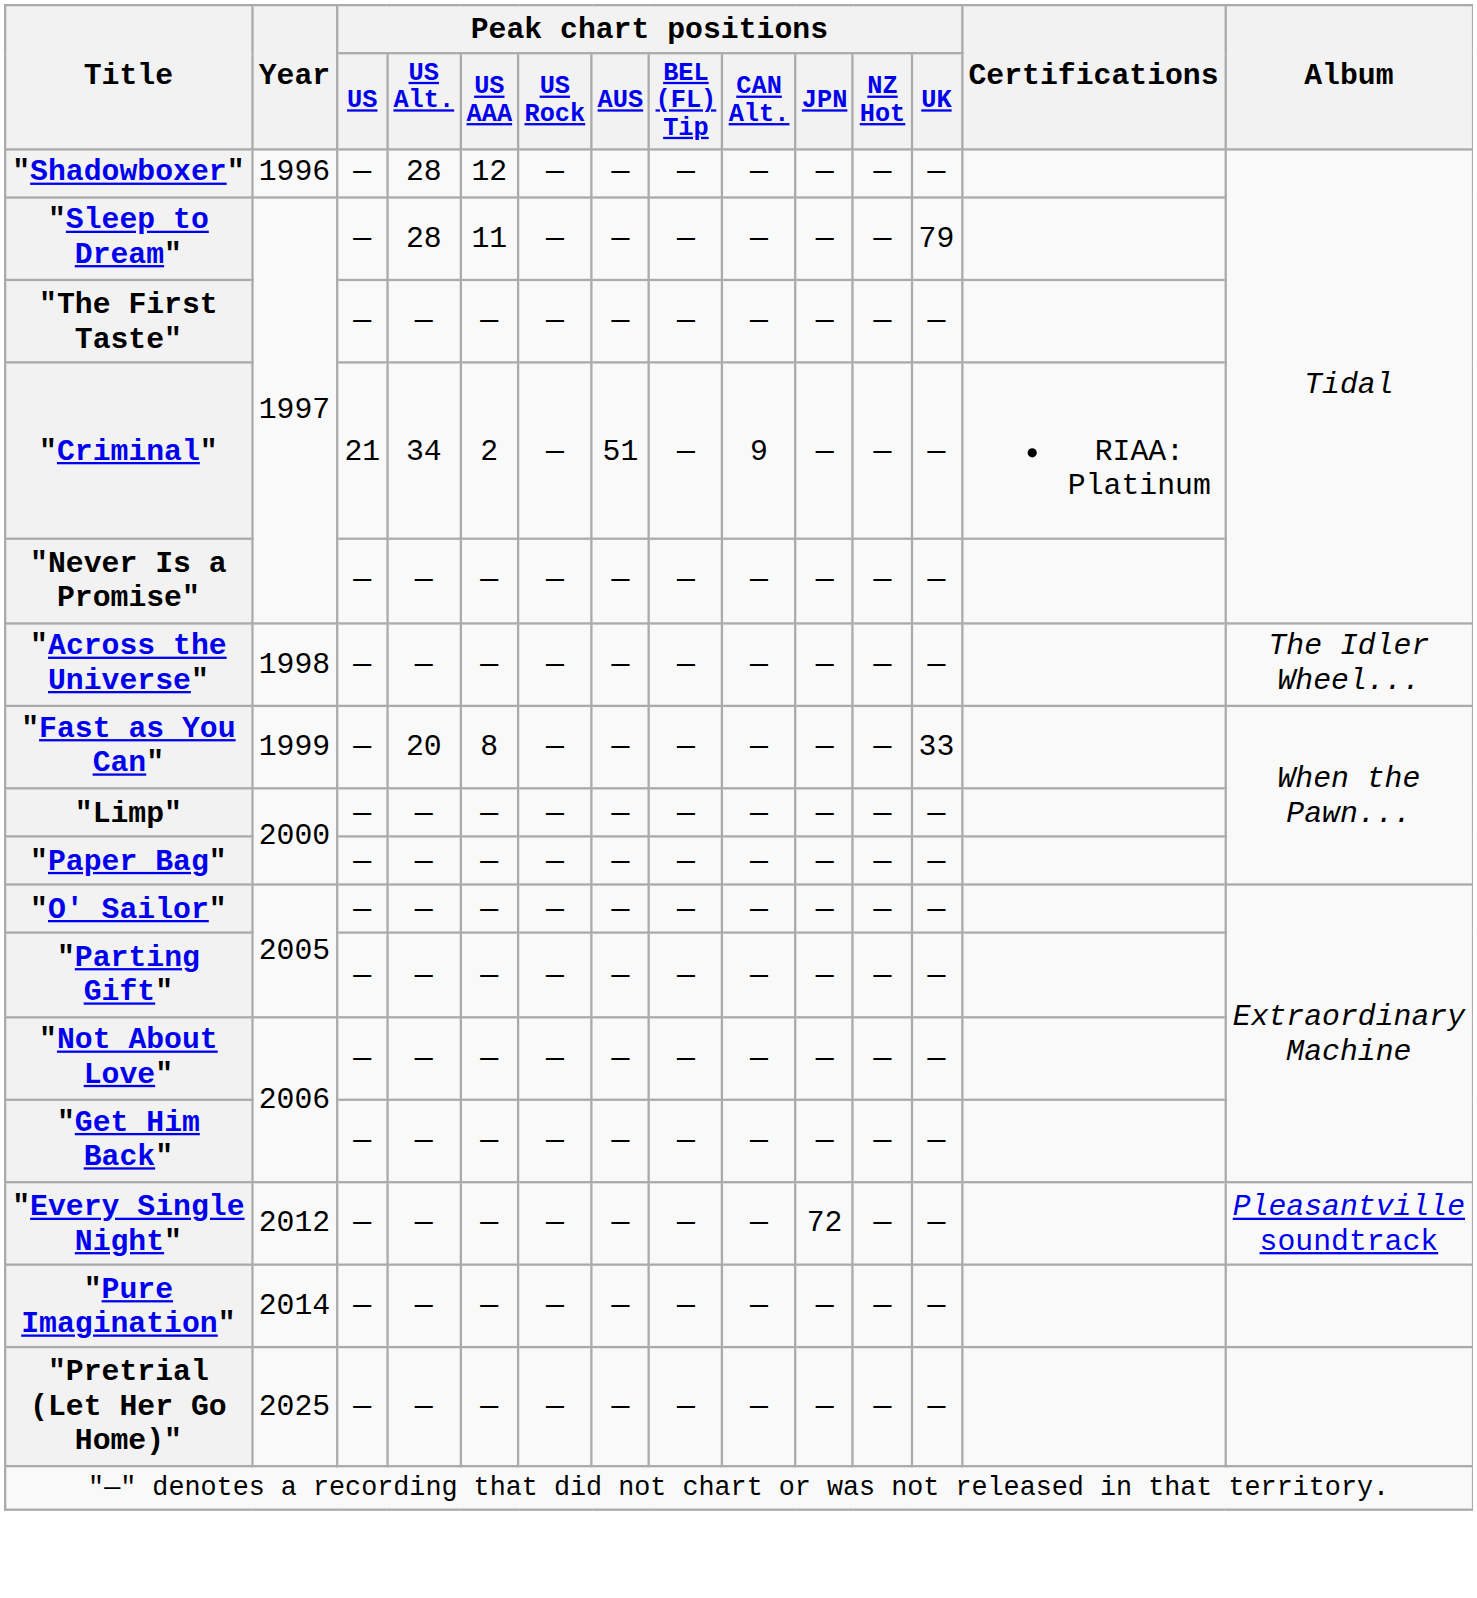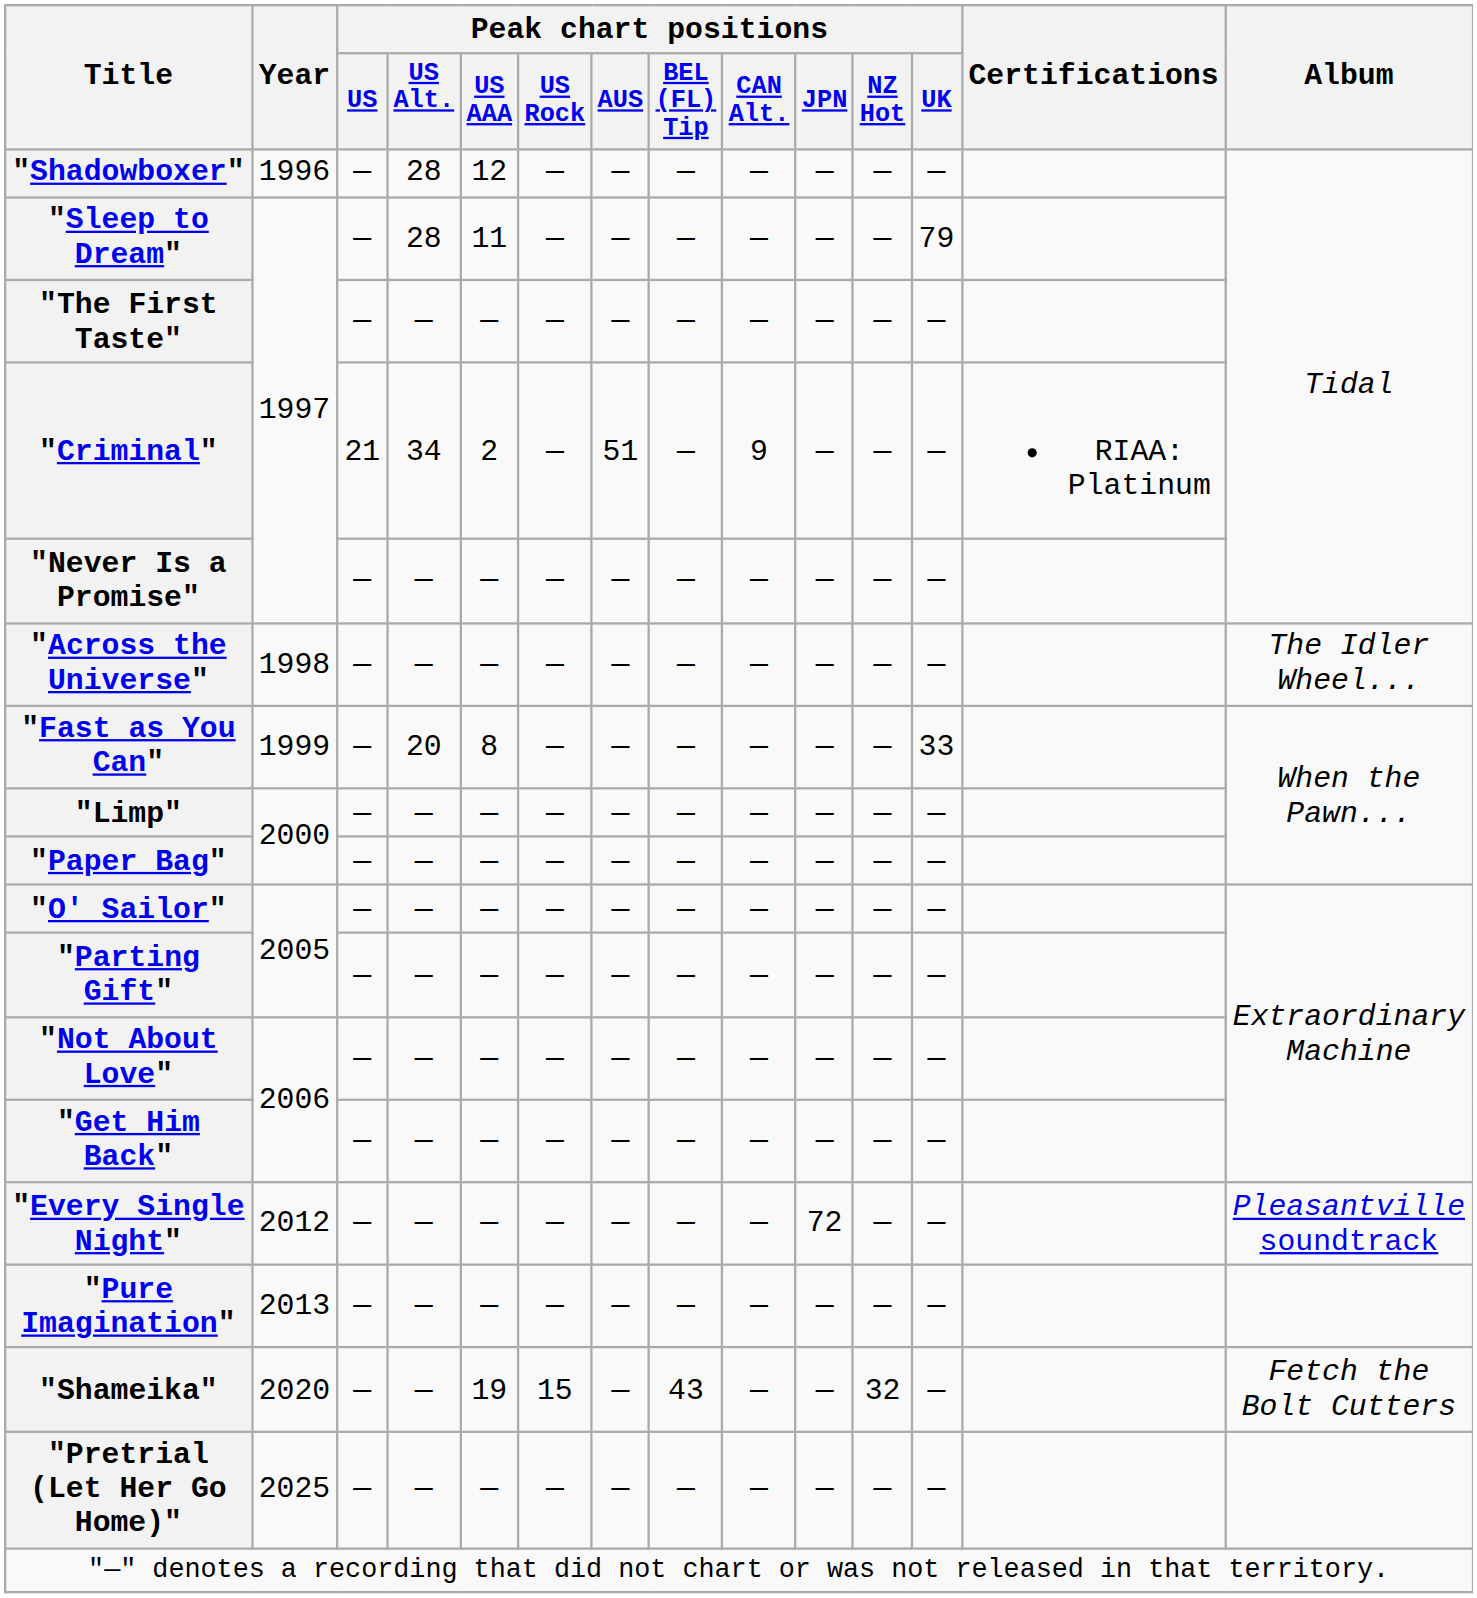 <table class="wikitable plainrowheaders" style="text-align:center;">
 <tr>
 <th scope="col" rowspan="2" style="width:16em;">Title</th>
 <th scope="col" rowspan="2" style="width:1em;">Year</th>
 <th scope="col" colspan="10">Peak chart positions</th>
 <th scope="col" rowspan="2">Certifications</th>
 <th scope="col" rowspan="2">Album</th>
 </tr>
 <tr>
 <th scope="col" style="width:2.5em;font-size:85%;"><a href='#'>US</a><br></th>
 <th scope="col" style="width:2.5em;font-size:85%;"><a href='#'>US<br>Alt.<br></a><br></th>
 <th scope="col" style="width:2.5em;font-size:85%;"><a href='#'>US<br>AAA</a><br></th>
 <th scope="col" style="width:2.5em;font-size:85%;"><a href='#'>US<br>Rock</a><br></th>
 <th scope="col" style="width:2.5em;font-size:85%;"><a href='#'>AUS</a><br></th>
 <th scope="col" style="width:2.5em;font-size:85%;"><a href='#'>BEL<br>(FL)<br>Tip</a><br></th>
 <th scope="col" style="width:2.5em;font-size:85%;"><a href='#'>CAN<br>Alt.</a><br></th>
 <th scope="col" style="width:2.5em;font-size:85%;"><a href='#'>JPN</a><br></th>
 <th scope="col" style="width:2.5em;font-size:85%;"><a href='#'>NZ<br>Hot</a><br></th>
 <th scope="col" style="width:2.5em;font-size:85%;"><a href='#'>UK</a><br></th>
 </tr>
 <tr>
 <th scope="row">"<a href='#'>Shadowboxer</a>"</th>
 <td rowspan="1">1996</td>
 <td>—</td>
 <td>28</td>
 <td>12</td>
 <td>—</td>
 <td>—</td>
 <td>—</td>
 <td>—</td>
 <td>—</td>
 <td>—</td>
 <td>—</td>
 <td></td>
 <td rowspan="5"><em>Tidal</em></td>
 </tr>
 <tr>
 <th scope="row">"<a href='#'>Sleep to Dream</a>"</th>
 <td rowspan="4">1997</td>
 <td>—</td>
 <td>28</td>
 <td>11</td>
 <td>—</td>
 <td>—</td>
 <td>—</td>
 <td>—</td>
 <td>—</td>
 <td>—</td>
 <td>79</td>
 <td></td>
 </tr>
 <tr>
 <th scope="row">"The First Taste"</th>
 <td>—</td>
 <td>—</td>
 <td>—</td>
 <td>—</td>
 <td>—</td>
 <td>—</td>
 <td>—</td>
 <td>—</td>
 <td>—</td>
 <td>—</td>
 <td></td>
 </tr>
 <tr>
 <th scope="row">"<a href='#'>Criminal</a>"</th>
 <td>21</td>
 <td>34</td>
 <td>2</td>
 <td>—</td>
 <td>51</td>
 <td>—</td>
 <td>9</td>
 <td>—</td>
 <td>—</td>
 <td>—</td>
 <td><br><ul><li>RIAA: Platinum</li></ul></td>
 </tr>
 <tr>
 <th scope="row">"Never Is a Promise"</th>
 <td>—</td>
 <td>—</td>
 <td>—</td>
 <td>—</td>
 <td>—</td>
 <td>—</td>
 <td>—</td>
 <td>—</td>
 <td>—</td>
 <td>—</td>
 <td></td>
 </tr>
 <tr>
 <th scope="row">"<a href='#'>Across the Universe</a>"</th>
 <td>1998</td>
 <td>—</td>
 <td>—</td>
 <td>—</td>
 <td>—</td>
 <td>—</td>
 <td>—</td>
 <td>—</td>
 <td>—</td>
 <td>—</td>
 <td>—</td>
 <td></td>
 <td><em>The Idler Wheel...</em></td>
 </tr>
 <tr>
 <th scope="row">"<a href='#'>Fast as You Can</a>"</th>
 <td>1999</td>
 <td>—</td>
 <td>20</td>
 <td>8</td>
 <td>—</td>
 <td>—</td>
 <td>—</td>
 <td>—</td>
 <td>—</td>
 <td>—</td>
 <td>33</td>
 <td></td>
 <td rowspan="3"><em>When the Pawn...</em></td>
 </tr>
 <tr>
 <th scope="row">"Limp"</th>
 <td rowspan="2">2000</td>
 <td>—</td>
 <td>—</td>
 <td>—</td>
 <td>—</td>
 <td>—</td>
 <td>—</td>
 <td>—</td>
 <td>—</td>
 <td>—</td>
 <td>—</td>
 <td></td>
 </tr>
 <tr>
 <th scope="row">"<a href='#'>Paper Bag</a>"</th>
 <td>—</td>
 <td>—</td>
 <td>—</td>
 <td>—</td>
 <td>—</td>
 <td>—</td>
 <td>—</td>
 <td>—</td>
 <td>—</td>
 <td>—</td>
 <td></td>
 </tr>
 <tr>
 <th scope="row">"<a href='#'>O' Sailor</a>"</th>
 <td rowspan="2">2005</td>
 <td>—</td>
 <td>—</td>
 <td>—</td>
 <td>—</td>
 <td>—</td>
 <td>—</td>
 <td>—</td>
 <td>—</td>
 <td>—</td>
 <td>—</td>
 <td></td>
 <td rowspan="4"><em>Extraordinary Machine</em></td>
 </tr>
 <tr>
 <th scope="row">"<a href='#'>Parting Gift</a>"</th>
 <td>—</td>
 <td>—</td>
 <td>—</td>
 <td>—</td>
 <td>—</td>
 <td>—</td>
 <td>—</td>
 <td>—</td>
 <td>—</td>
 <td>—</td>
 <td></td>
 </tr>
 <tr>
 <th scope="row">"<a href='#'>Not About Love</a>"</th>
 <td rowspan="2">2006</td>
 <td>—</td>
 <td>—</td>
 <td>—</td>
 <td>—</td>
 <td>—</td>
 <td>—</td>
 <td>—</td>
 <td>—</td>
 <td>—</td>
 <td>—</td>
 <td></td>
 </tr>
 <tr>
 <th scope="row">"<a href='#'>Get Him Back</a>"</th>
 <td>—</td>
 <td>—</td>
 <td>—</td>
 <td>—</td>
 <td>—</td>
 <td>—</td>
 <td>—</td>
 <td>—</td>
 <td>—</td>
 <td>—</td>
 <td></td>
 </tr>
 <tr>
 <th scope="row">"<a href='#'>Every Single Night</a>"</th>
 <td>2012</td>
 <td>—</td>
 <td>—</td>
 <td>—</td>
 <td>—</td>
 <td>—</td>
 <td>—</td>
 <td>—</td>
 <td>72</td>
 <td>—</td>
 <td>—</td>
 <td></td>
 <td><a href='#'><em>Pleasantville</em> soundtrack</a></td>
 </tr>
 <tr>
 <th scope="row">"<a href='#'>Pure Imagination</a>"</th>
-<td>2014</td>
+<td>2013</td>
 <td>—</td>
 <td>—</td>
 <td>—</td>
 <td>—</td>
 <td>—</td>
 <td>—</td>
 <td>—</td>
 <td>—</td>
 <td>—</td>
 <td>—</td>
 <td></td>
 <td></td>
+</tr>
+<tr>
+<th scope="row">"Shameika"</th>
+<td>2020</td>
+<td>—</td>
+<td>—</td>
+<td>19</td>
+<td>15</td>
+<td>—</td>
+<td>43</td>
+<td>—</td>
+<td>—</td>
+<td>32</td>
+<td>—</td>
+<td></td>
+<td><em>Fetch the Bolt Cutters</em></td>
 </tr>
 <tr>
 <th scope="row">"Pretrial (Let Her Go Home)"</th>
 <td>2025</td>
 <td>—</td>
 <td>—</td>
 <td>—</td>
 <td>—</td>
 <td>—</td>
 <td>—</td>
 <td>—</td>
 <td>—</td>
 <td>—</td>
 <td>—</td>
 <td></td>
 <td></td>
 </tr>
 <tr>
 <td colspan="14" style="font-size:90%">"—" denotes a recording that did not chart or was not released in that territory.</td>
 </tr>
 </table>
